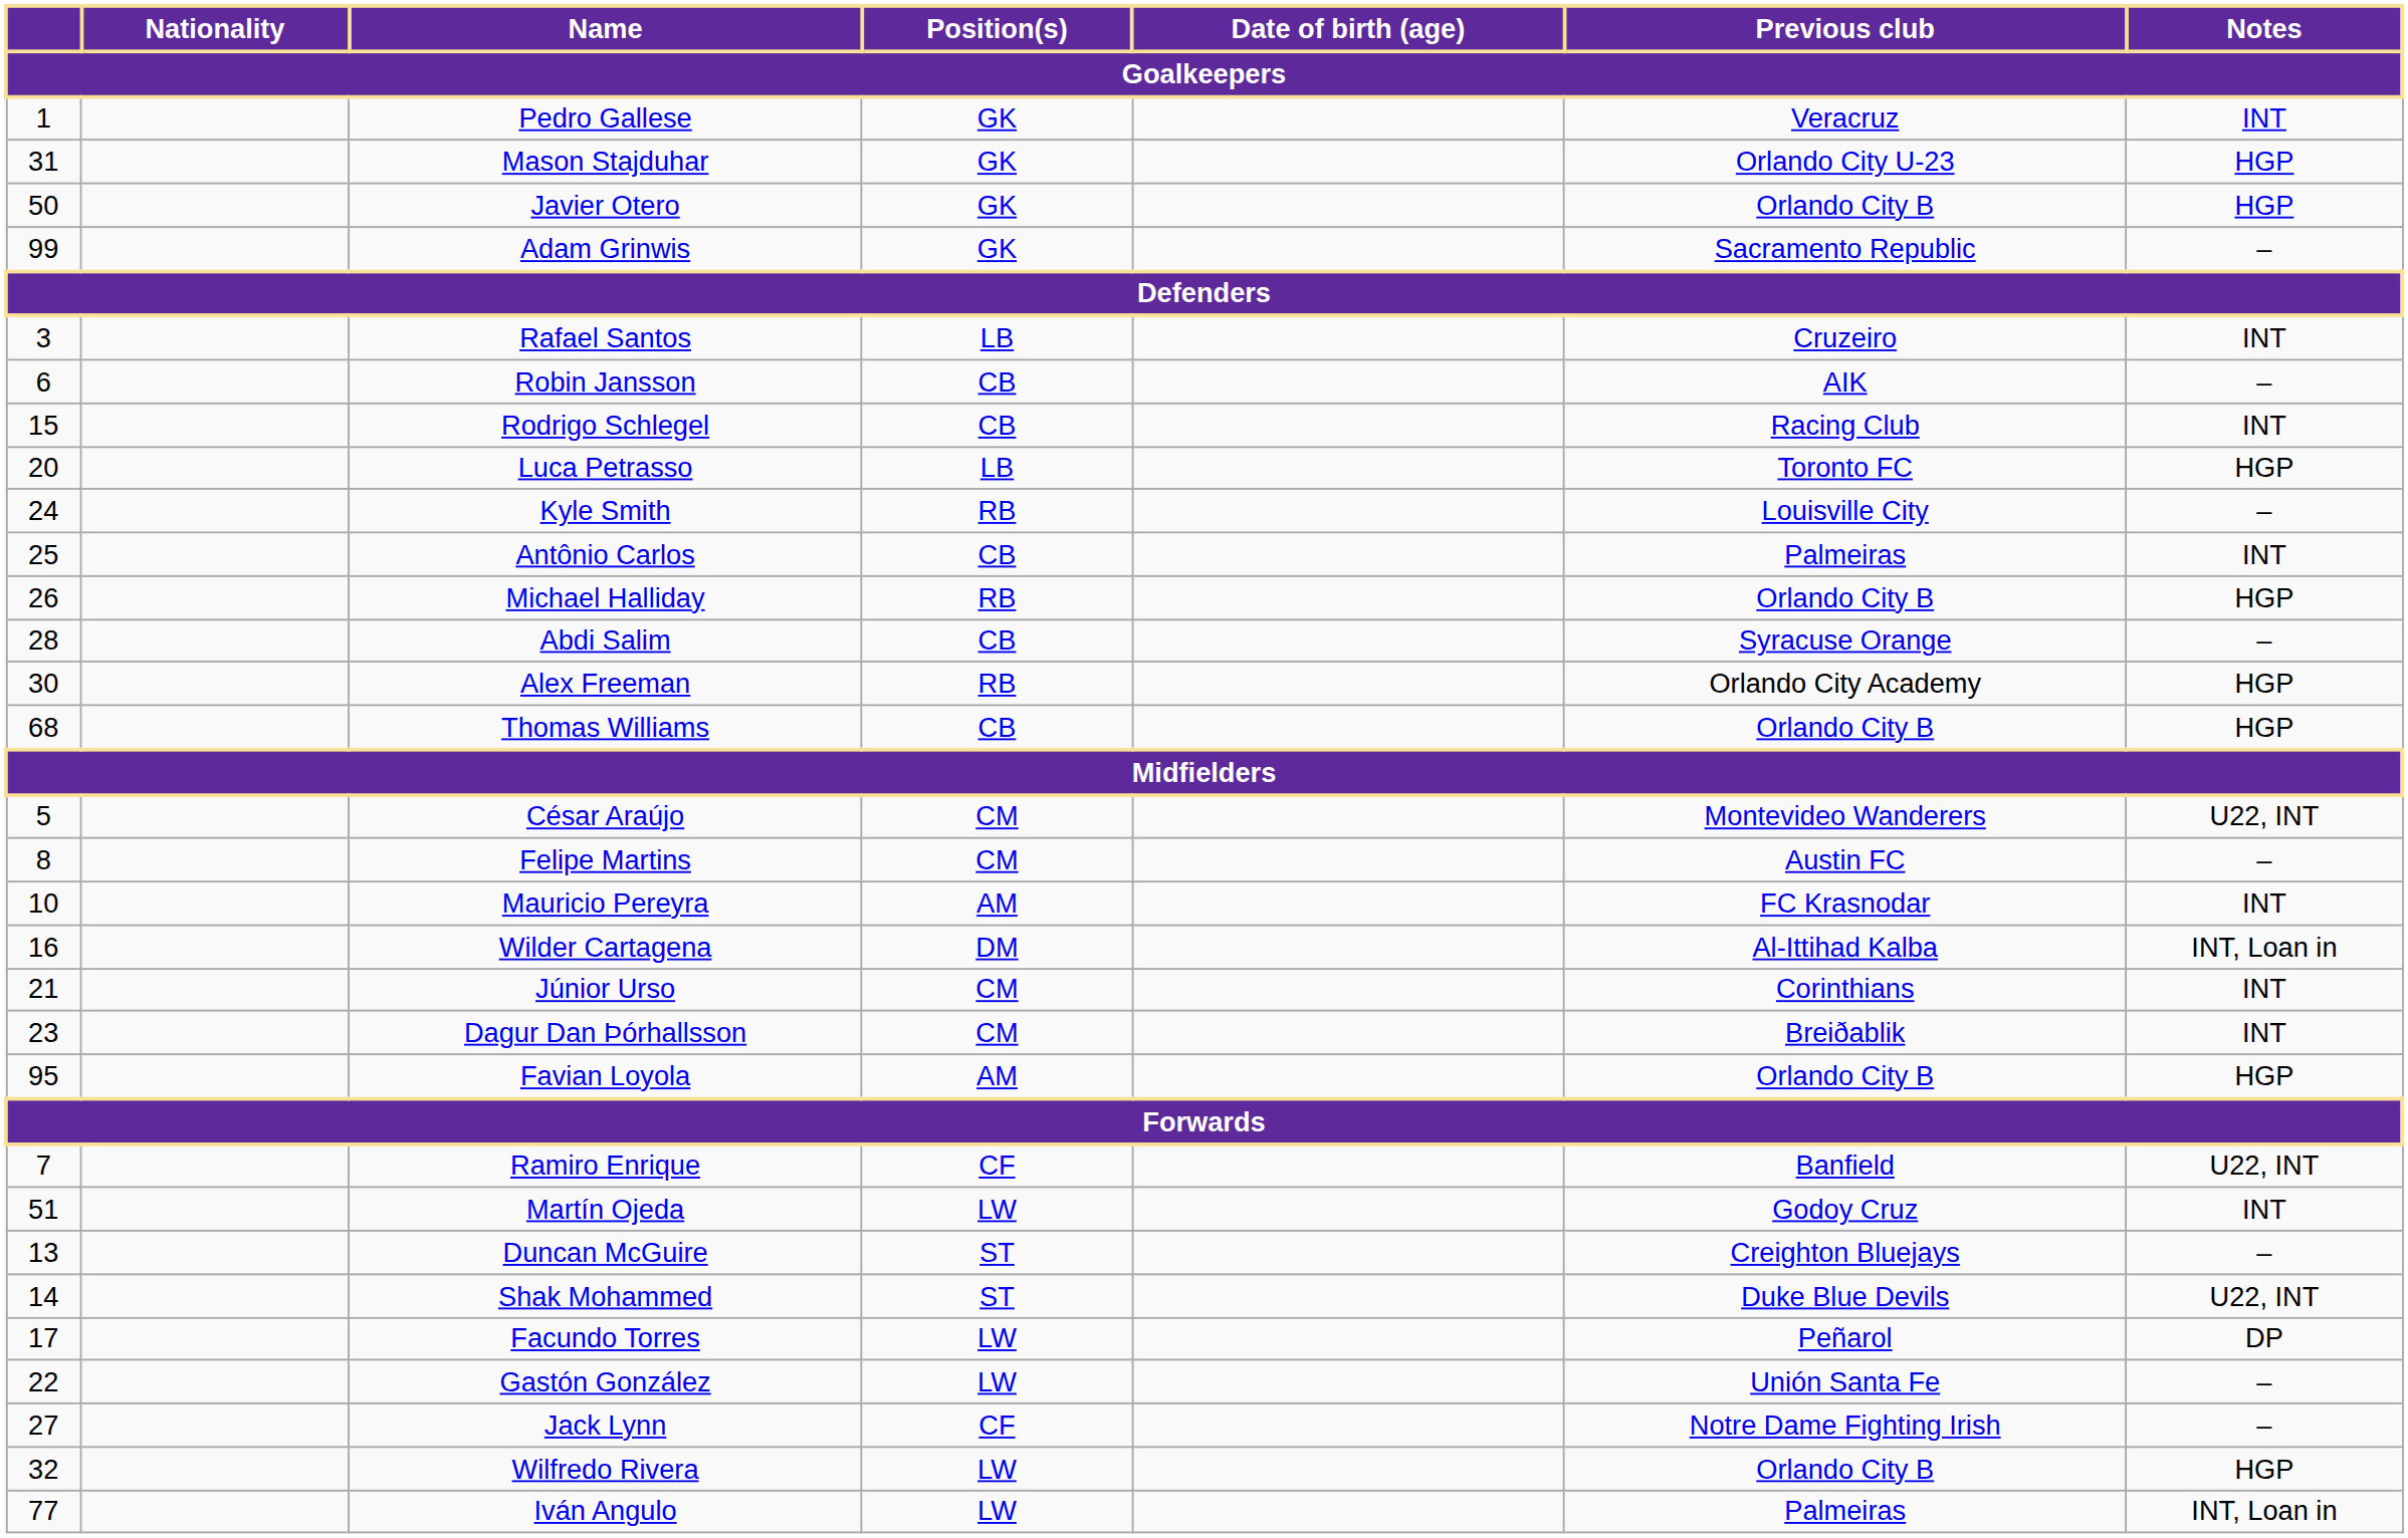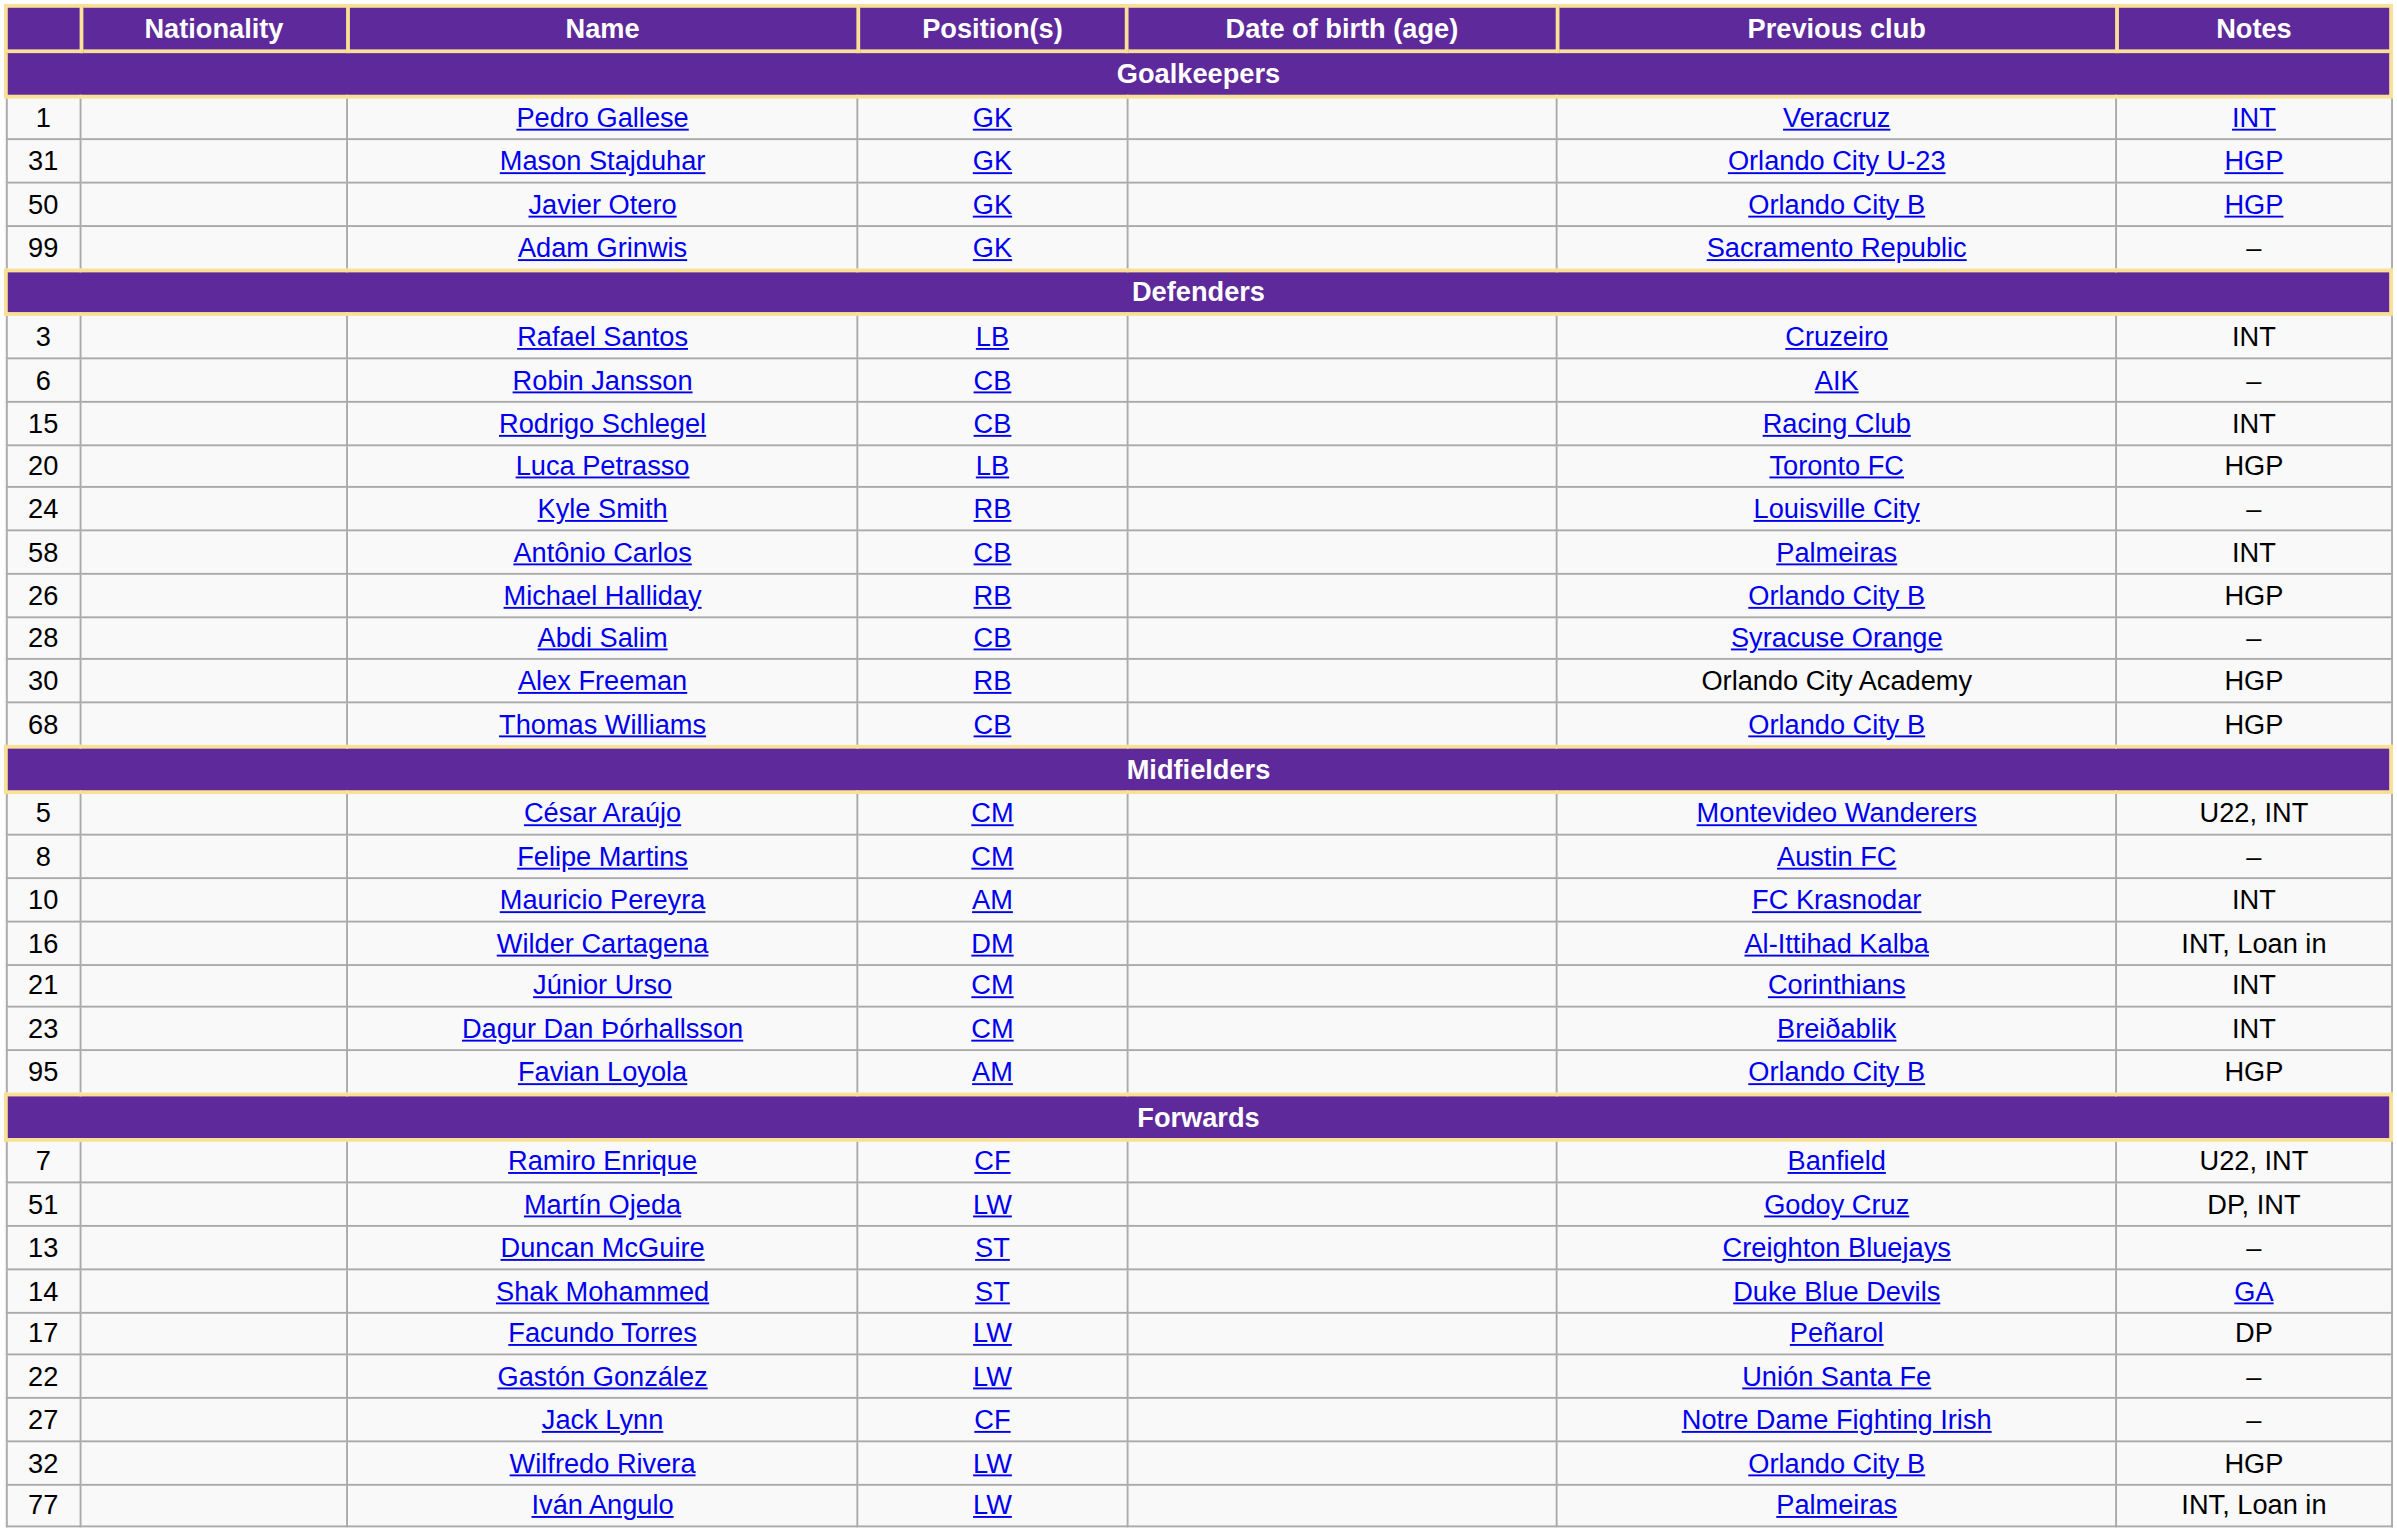 <table class="wikitable" style="text-align:center; font-size:90%; width:100%;">
 <tr>
 <th style="background:#5E299A; color:white; border:2px solid #F8E196; text-align:center;"></th>
 <th style="background:#5E299A; color:white; border:2px solid #F8E196; text-align:center;">Nationality</th>
 <th style="background:#5E299A; color:white; border:2px solid #F8E196; text-align:center;">Name</th>
 <th style="background:#5E299A; color:white; border:2px solid #F8E196; text-align:center;">Position(s)</th>
 <th style="background:#5E299A; color:white; border:2px solid #F8E196; text-align:center;">Date of birth (age)</th>
 <th style="background:#5E299A; color:white; border:2px solid #F8E196; text-align:center;">Previous club</th>
 <th style="background:#5E299A; color:white; border:2px solid #F8E196; text-align:center;">Notes</th>
 </tr>
 <tr>
 <th colspan="7" style="text-align:center; background:#5E299A; color:white; border:2px solid #F8E196;">Goalkeepers</th>
 </tr>
 <tr>
 <td>1</td>
 <td></td>
 <td><a href='#'>Pedro Gallese</a></td>
 <td><a href='#'>GK</a></td>
 <td></td>
 <td> <a href='#'>Veracruz</a></td>
 <td><a href='#'>INT</a></td>
 </tr>
 <tr>
 <td>31</td>
 <td></td>
 <td><a href='#'>Mason Stajduhar</a></td>
 <td><a href='#'>GK</a></td>
 <td></td>
 <td> <a href='#'>Orlando City U-23</a></td>
 <td><a href='#'>HGP</a></td>
 </tr>
 <tr>
 <td>50</td>
 <td></td>
 <td><a href='#'>Javier Otero</a></td>
 <td><a href='#'>GK</a></td>
 <td></td>
 <td> <a href='#'>Orlando City B</a></td>
 <td><a href='#'>HGP</a></td>
 </tr>
 <tr>
 <td>99</td>
 <td></td>
 <td><a href='#'>Adam Grinwis</a></td>
 <td><a href='#'>GK</a></td>
 <td></td>
 <td> <a href='#'>Sacramento Republic</a></td>
 <td>–</td>
 </tr>
 <tr>
 <th colspan="7" style="text-align:center; background:#5E299A; color:white; border:2px solid #F8E196;">Defenders</th>
 </tr>
 <tr>
 <td>3</td>
 <td></td>
 <td><a href='#'>Rafael Santos</a></td>
 <td><a href='#'>LB</a></td>
 <td></td>
 <td> <a href='#'>Cruzeiro</a></td>
 <td>INT</td>
 </tr>
 <tr>
 <td>6</td>
 <td></td>
 <td><a href='#'>Robin Jansson</a></td>
 <td><a href='#'>CB</a></td>
 <td></td>
 <td> <a href='#'>AIK</a></td>
 <td>–</td>
 </tr>
 <tr>
 <td>15</td>
 <td></td>
 <td><a href='#'>Rodrigo Schlegel</a></td>
 <td><a href='#'>CB</a></td>
 <td></td>
 <td> <a href='#'>Racing Club</a></td>
 <td>INT</td>
 </tr>
 <tr>
 <td>20</td>
 <td></td>
 <td><a href='#'>Luca Petrasso</a></td>
 <td><a href='#'>LB</a></td>
 <td></td>
 <td> <a href='#'>Toronto FC</a></td>
 <td>HGP</td>
 </tr>
 <tr>
 <td>24</td>
 <td></td>
 <td><a href='#'>Kyle Smith</a></td>
 <td><a href='#'>RB</a></td>
 <td></td>
 <td> <a href='#'>Louisville City</a></td>
 <td>–</td>
 </tr>
 <tr>
-<td>25</td>
+<td>58</td>
 <td></td>
 <td><a href='#'>Antônio Carlos</a></td>
 <td><a href='#'>CB</a></td>
 <td></td>
 <td> <a href='#'>Palmeiras</a></td>
 <td>INT</td>
 </tr>
 <tr>
 <td>26</td>
 <td></td>
 <td><a href='#'>Michael Halliday</a></td>
 <td><a href='#'>RB</a></td>
 <td></td>
 <td> <a href='#'>Orlando City B</a></td>
 <td>HGP</td>
 </tr>
 <tr>
 <td>28</td>
 <td></td>
 <td><a href='#'>Abdi Salim</a></td>
 <td><a href='#'>CB</a></td>
 <td></td>
 <td> <a href='#'>Syracuse Orange</a></td>
 <td>–</td>
 </tr>
 <tr>
 <td>30</td>
 <td></td>
 <td><a href='#'>Alex Freeman</a></td>
 <td><a href='#'>RB</a></td>
 <td></td>
 <td> Orlando City Academy</td>
 <td>HGP</td>
 </tr>
 <tr>
 <td>68</td>
 <td></td>
 <td><a href='#'>Thomas Williams</a></td>
 <td><a href='#'>CB</a></td>
 <td></td>
 <td> <a href='#'>Orlando City B</a></td>
 <td>HGP</td>
 </tr>
 <tr>
 <th colspan="7" style="text-align:center; background:#5E299A; color:white; border:2px solid #F8E196;">Midfielders</th>
 </tr>
 <tr>
 <td>5</td>
 <td></td>
 <td><a href='#'>César Araújo</a></td>
 <td><a href='#'>CM</a></td>
 <td></td>
 <td> <a href='#'>Montevideo Wanderers</a></td>
 <td>U22, INT</td>
 </tr>
 <tr>
 <td>8</td>
 <td></td>
 <td><a href='#'>Felipe Martins</a></td>
 <td><a href='#'>CM</a></td>
 <td></td>
 <td> <a href='#'>Austin FC</a></td>
 <td>–</td>
 </tr>
 <tr>
 <td>10</td>
 <td></td>
 <td><a href='#'>Mauricio Pereyra</a></td>
 <td><a href='#'>AM</a></td>
 <td></td>
 <td> <a href='#'>FC Krasnodar</a></td>
 <td>INT</td>
 </tr>
 <tr>
 <td>16</td>
 <td></td>
 <td><a href='#'>Wilder Cartagena</a></td>
 <td><a href='#'>DM</a></td>
 <td></td>
 <td> <a href='#'>Al-Ittihad Kalba</a></td>
 <td>INT, Loan in</td>
 </tr>
 <tr>
 <td>21</td>
 <td></td>
 <td><a href='#'>Júnior Urso</a></td>
 <td><a href='#'>CM</a></td>
 <td></td>
 <td> <a href='#'>Corinthians</a></td>
 <td>INT</td>
 </tr>
 <tr>
 <td>23</td>
 <td></td>
 <td><a href='#'>Dagur Dan Þórhallsson</a></td>
 <td><a href='#'>CM</a></td>
 <td></td>
 <td> <a href='#'>Breiðablik</a></td>
 <td>INT</td>
 </tr>
 <tr>
 <td>95</td>
 <td></td>
 <td><a href='#'>Favian Loyola</a></td>
 <td><a href='#'>AM</a></td>
 <td></td>
 <td> <a href='#'>Orlando City B</a></td>
 <td>HGP</td>
 </tr>
 <tr>
 <th colspan="7" style="text-align:center; background:#5E299A; color:white; border:2px solid #F8E196;">Forwards</th>
 </tr>
 <tr>
 <td>7</td>
 <td></td>
 <td><a href='#'>Ramiro Enrique</a></td>
 <td><a href='#'>CF</a></td>
 <td></td>
 <td> <a href='#'>Banfield</a></td>
 <td>U22, INT</td>
 </tr>
 <tr>
 <td>51</td>
 <td></td>
 <td><a href='#'>Martín Ojeda</a></td>
 <td><a href='#'>LW</a></td>
 <td></td>
 <td> <a href='#'>Godoy Cruz</a></td>
-<td>INT</td>
+<td>DP, INT</td>
 </tr>
 <tr>
 <td>13</td>
 <td></td>
 <td><a href='#'>Duncan McGuire</a></td>
 <td><a href='#'>ST</a></td>
 <td></td>
 <td> <a href='#'>Creighton Bluejays</a></td>
 <td>–</td>
 </tr>
 <tr>
 <td>14</td>
 <td></td>
 <td><a href='#'>Shak Mohammed</a></td>
 <td><a href='#'>ST</a></td>
 <td></td>
 <td> <a href='#'>Duke Blue Devils</a></td>
-<td>U22, INT</td>
+<td><a href='#'>GA</a></td>
 </tr>
 <tr>
 <td>17</td>
 <td></td>
 <td><a href='#'>Facundo Torres</a></td>
 <td><a href='#'>LW</a></td>
 <td></td>
 <td> <a href='#'>Peñarol</a></td>
 <td>DP</td>
 </tr>
 <tr>
 <td>22</td>
 <td></td>
 <td><a href='#'>Gastón González</a></td>
 <td><a href='#'>LW</a></td>
 <td></td>
 <td> <a href='#'>Unión Santa Fe</a></td>
 <td>–</td>
 </tr>
 <tr>
 <td>27</td>
 <td></td>
 <td><a href='#'>Jack Lynn</a></td>
 <td><a href='#'>CF</a></td>
 <td></td>
 <td> <a href='#'>Notre Dame Fighting Irish</a></td>
 <td>–</td>
 </tr>
 <tr>
 <td>32</td>
 <td></td>
 <td><a href='#'>Wilfredo Rivera</a></td>
 <td><a href='#'>LW</a></td>
 <td></td>
 <td> <a href='#'>Orlando City B</a></td>
 <td>HGP</td>
 </tr>
 <tr>
 <td>77</td>
 <td></td>
 <td><a href='#'>Iván Angulo</a></td>
 <td><a href='#'>LW</a></td>
 <td></td>
 <td> <a href='#'>Palmeiras</a></td>
 <td>INT, Loan in</td>
 </tr>
 </table>
